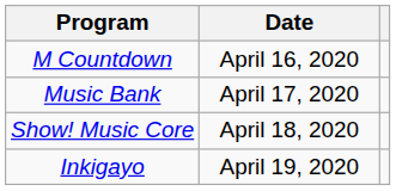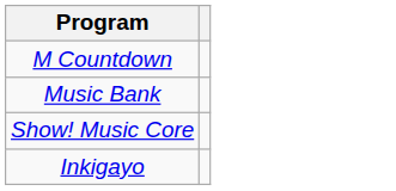 <table class="sortable wikitable" style="text-align:center">
 <tr>
 <th width="130">Program</th>
-<th width="120">Date</th>
 <th class=unsortable></th>
 </tr>
 <tr>
 <td><em><a href='#'>M Countdown</a></em></td>
-<td>April 16, 2020</td>
 <td></td>
 </tr>
 <tr>
 <td><em><a href='#'>Music Bank</a></em></td>
-<td>April 17, 2020</td>
 <td></td>
 </tr>
 <tr>
 <td><em><a href='#'>Show! Music Core</a></em></td>
-<td>April 18, 2020</td>
 <td></td>
 </tr>
 <tr>
 <td><em><a href='#'>Inkigayo</a></em></td>
-<td>April 19, 2020</td>
 <td></td>
 </tr>
 </table>
